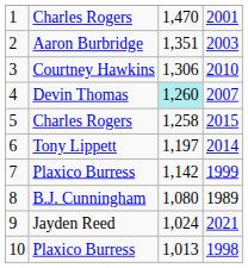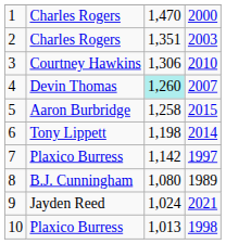 <table class="wikitable">
 <tr>
 </tr>
 <tr>
 <td>1</td>
 <td><a href='#'>Charles Rogers</a></td>
 <td>1,470</td>
-<td><a href='#'>2001</a></td>
+<td><a href='#'>2000</a></td>
 </tr>
 <tr>
 <td>2</td>
-<td><a href='#'>Aaron Burbridge</a></td>
+<td><a href='#'>Charles Rogers</a></td>
 <td>1,351</td>
 <td><a href='#'>2003</a></td>
 </tr>
 <tr>
 <td>3</td>
 <td><a href='#'>Courtney Hawkins</a></td>
 <td>1,306</td>
 <td><a href='#'>2010</a></td>
 </tr>
 <tr>
 <td>4</td>
 <td><a href='#'>Devin Thomas</a></td>
 <td style="background: paleturquoise;">1,260</td>
 <td><a href='#'>2007</a></td>
 </tr>
 <tr>
 <td>5</td>
-<td><a href='#'>Charles Rogers</a></td>
+<td><a href='#'>Aaron Burbridge</a></td>
 <td>1,258</td>
 <td><a href='#'>2015</a></td>
 </tr>
 <tr>
 <td>6</td>
 <td><a href='#'>Tony Lippett</a></td>
-<td>1,197</td>
+<td>1,198</td>
 <td><a href='#'>2014</a></td>
 </tr>
 <tr>
 <td>7</td>
 <td><a href='#'>Plaxico Burress</a></td>
 <td>1,142</td>
-<td><a href='#'>1999</a></td>
+<td><a href='#'>1997</a></td>
 </tr>
 <tr>
 <td>8</td>
 <td><a href='#'>B.J. Cunningham</a></td>
 <td>1,080</td>
 <td>1989</td>
 </tr>
 <tr>
 <td>9</td>
 <td>Jayden Reed</td>
 <td>1,024</td>
 <td><a href='#'>2021</a></td>
 </tr>
 <tr>
 <td>10</td>
 <td><a href='#'>Plaxico Burress</a></td>
 <td>1,013</td>
 <td><a href='#'>1998</a></td>
 </tr>
 </table>
